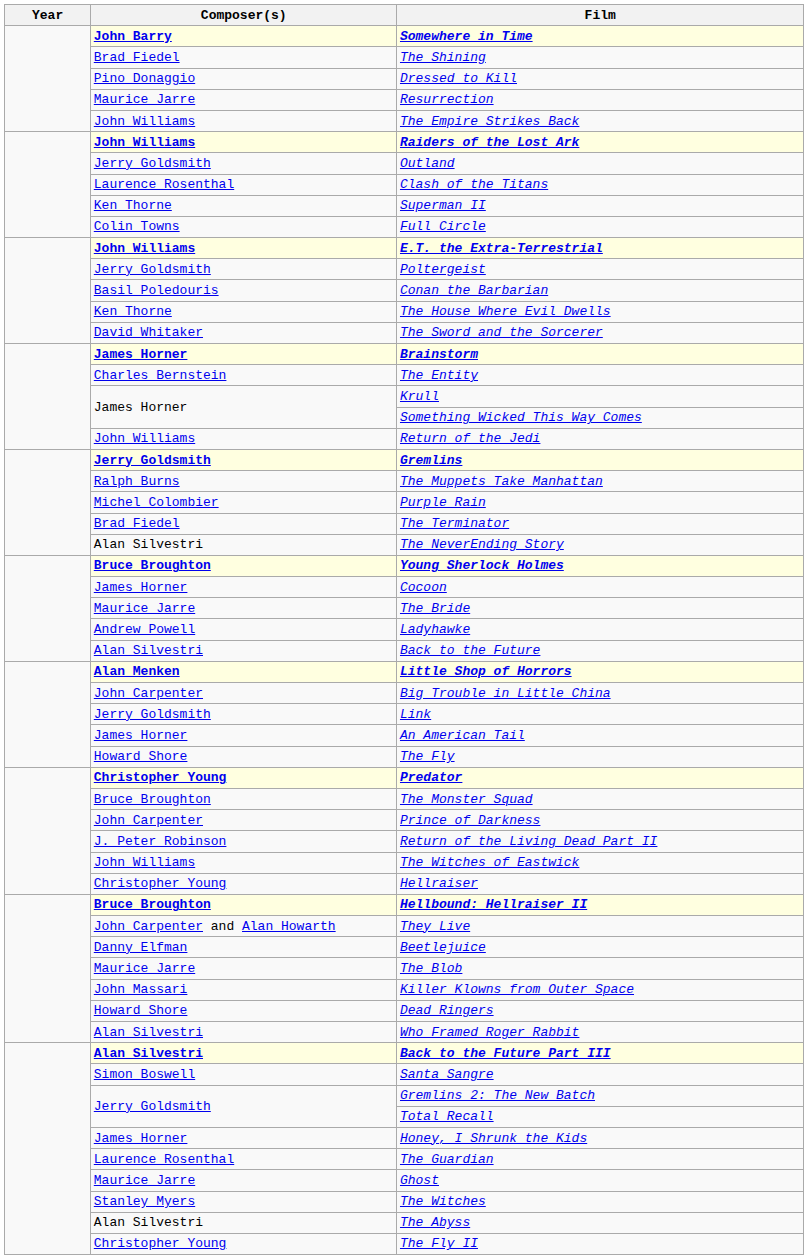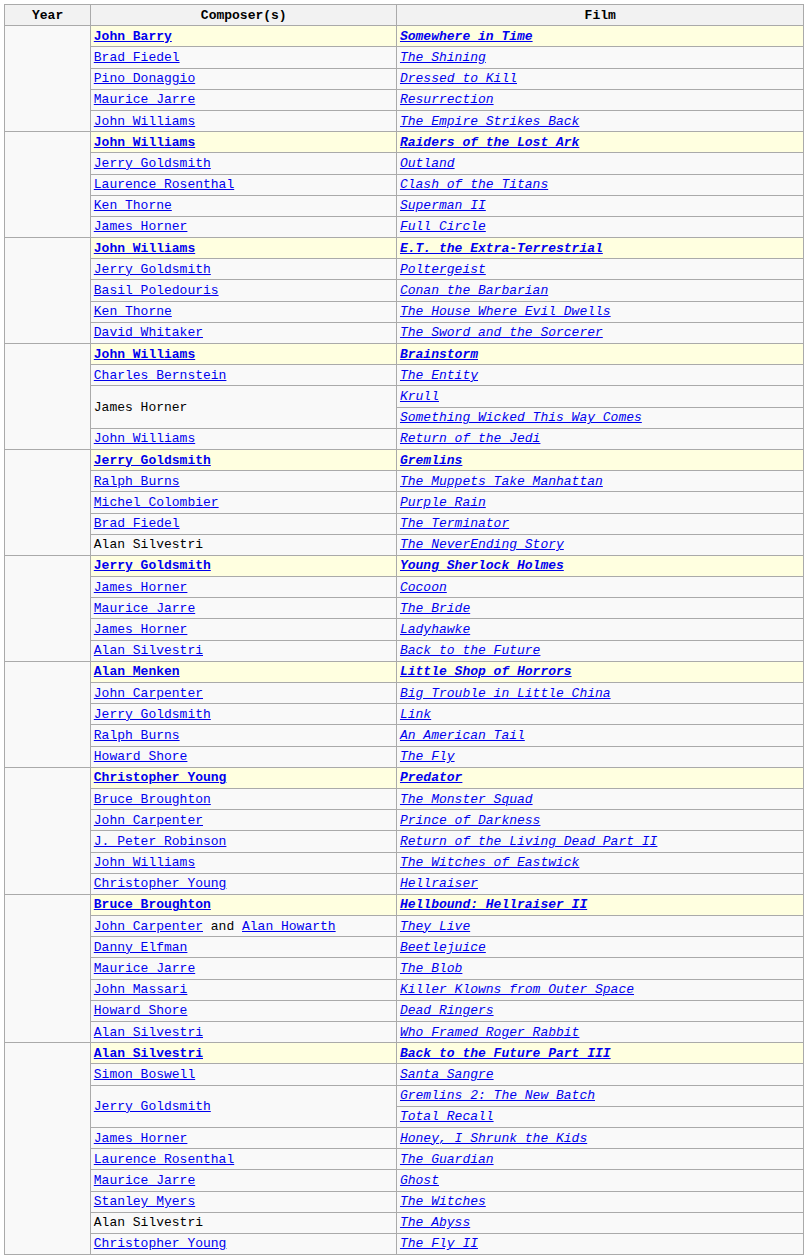 <table class="wikitable" width="800px" border="1" cellpadding="5" cellspacing="0" align="centre">
 <tr>
 <th width="80px">Year</th>
 <th width="300px">Composer(s)</th>
 <th>Film</th>
 </tr>
 <tr>
 <td rowspan=5></td>
 <td style="background:lightyellow"><strong><a href='#'>John Barry</a></strong></td>
 <td style="background:lightyellow"><strong><em><a href='#'>Somewhere in Time</a></em></strong></td>
 </tr>
 <tr>
 <td><a href='#'>Brad Fiedel</a></td>
 <td><em><a href='#'>The Shining</a></em></td>
 </tr>
 <tr>
 <td><a href='#'>Pino Donaggio</a></td>
 <td><em><a href='#'>Dressed to Kill</a></em></td>
 </tr>
 <tr>
 <td><a href='#'>Maurice Jarre</a></td>
 <td><em><a href='#'>Resurrection</a></em></td>
 </tr>
 <tr>
 <td><a href='#'>John Williams</a></td>
 <td><em><a href='#'>The Empire Strikes Back</a></em></td>
 </tr>
 <tr>
 <td rowspan=5></td>
 <td style="background:lightyellow"><strong><a href='#'>John Williams</a></strong></td>
 <td style="background:lightyellow"><strong><em><a href='#'>Raiders of the Lost Ark</a></em></strong></td>
 </tr>
 <tr>
 <td><a href='#'>Jerry Goldsmith</a></td>
 <td><em><a href='#'>Outland</a></em></td>
 </tr>
 <tr>
 <td><a href='#'>Laurence Rosenthal</a></td>
 <td><em><a href='#'>Clash of the Titans</a></em></td>
 </tr>
 <tr>
 <td><a href='#'>Ken Thorne</a></td>
 <td><em><a href='#'>Superman II</a></em></td>
 </tr>
 <tr>
-<td><a href='#'>Colin Towns</a></td>
+<td><a href='#'>James Horner</a></td>
 <td><em><a href='#'>Full Circle</a></em></td>
 </tr>
 <tr>
 <td rowspan=5></td>
 <td style="background:lightyellow"><strong><a href='#'>John Williams</a></strong></td>
 <td style="background:lightyellow"><strong><em><a href='#'>E.T. the Extra-Terrestrial</a></em></strong></td>
 </tr>
 <tr>
 <td><a href='#'>Jerry Goldsmith</a></td>
 <td><em><a href='#'>Poltergeist</a></em></td>
 </tr>
 <tr>
 <td><a href='#'>Basil Poledouris</a></td>
 <td><em><a href='#'>Conan the Barbarian</a></em></td>
 </tr>
 <tr>
 <td><a href='#'>Ken Thorne</a></td>
 <td><em><a href='#'>The House Where Evil Dwells</a></em></td>
 </tr>
 <tr>
 <td><a href='#'>David Whitaker</a></td>
 <td><em><a href='#'>The Sword and the Sorcerer</a></em></td>
 </tr>
 <tr>
 <td rowspan=5></td>
-<td style="background:lightyellow"><strong><a href='#'>James Horner</a></strong></td>
+<td style="background:lightyellow"><strong><a href='#'>John Williams</a></strong></td>
 <td style="background:lightyellow"><strong><em><a href='#'>Brainstorm</a></em></strong></td>
 </tr>
 <tr>
 <td><a href='#'>Charles Bernstein</a></td>
 <td><em><a href='#'>The Entity</a></em></td>
 </tr>
 <tr>
 <td rowspan="2">James Horner</td>
 <td><em><a href='#'>Krull</a></em></td>
 </tr>
 <tr>
 <td><em><a href='#'>Something Wicked This Way Comes</a></em></td>
 </tr>
 <tr>
 <td><a href='#'>John Williams</a></td>
 <td><em><a href='#'>Return of the Jedi</a></em></td>
 </tr>
 <tr>
 <td rowspan=5></td>
 <td style="background:lightyellow"><strong><a href='#'>Jerry Goldsmith</a></strong></td>
 <td style="background:lightyellow"><strong><em><a href='#'>Gremlins</a></em></strong></td>
 </tr>
 <tr>
 <td><a href='#'>Ralph Burns</a></td>
 <td><em><a href='#'>The Muppets Take Manhattan</a></em></td>
 </tr>
 <tr>
 <td><a href='#'>Michel Colombier</a></td>
 <td><em><a href='#'>Purple Rain</a></em></td>
 </tr>
 <tr>
 <td><a href='#'>Brad Fiedel</a></td>
 <td><em><a href='#'>The Terminator</a></em></td>
 </tr>
 <tr>
 <td>Alan Silvestri</td>
 <td><em><a href='#'>The NeverEnding Story</a></em></td>
 </tr>
 <tr>
 <td rowspan=5></td>
-<td style="background:lightyellow"><strong><a href='#'>Bruce Broughton</a></strong></td>
+<td style="background:lightyellow"><strong><a href='#'>Jerry Goldsmith</a></strong></td>
 <td style="background:lightyellow"><strong><em><a href='#'>Young Sherlock Holmes</a></em></strong></td>
 </tr>
 <tr>
 <td><a href='#'>James Horner</a></td>
 <td><em><a href='#'>Cocoon</a></em></td>
 </tr>
 <tr>
 <td><a href='#'>Maurice Jarre</a></td>
 <td><em><a href='#'>The Bride</a></em></td>
 </tr>
 <tr>
-<td><a href='#'>Andrew Powell</a></td>
+<td><a href='#'>James Horner</a></td>
 <td><em><a href='#'>Ladyhawke</a></em></td>
 </tr>
 <tr>
 <td><a href='#'>Alan Silvestri</a></td>
 <td><em><a href='#'>Back to the Future</a></em></td>
 </tr>
 <tr>
 <td rowspan=5></td>
 <td style="background:lightyellow"><strong><a href='#'>Alan Menken</a></strong></td>
 <td style="background:lightyellow"><strong><em><a href='#'>Little Shop of Horrors</a></em></strong></td>
 </tr>
 <tr>
 <td><a href='#'>John Carpenter</a></td>
 <td><em><a href='#'>Big Trouble in Little China</a></em></td>
 </tr>
 <tr>
 <td><a href='#'>Jerry Goldsmith</a></td>
 <td><em><a href='#'>Link</a></em></td>
 </tr>
 <tr>
-<td><a href='#'>James Horner</a></td>
+<td><a href='#'>Ralph Burns</a></td>
 <td><em><a href='#'>An American Tail</a></em></td>
 </tr>
 <tr>
 <td><a href='#'>Howard Shore</a></td>
 <td><em><a href='#'>The Fly</a></em></td>
 </tr>
 <tr>
 <td rowspan=6></td>
 <td style="background:lightyellow"><strong><a href='#'>Christopher Young</a></strong></td>
 <td style="background:lightyellow"><strong><em><a href='#'>Predator</a></em></strong></td>
 </tr>
 <tr>
 <td><a href='#'>Bruce Broughton</a></td>
 <td><em><a href='#'>The Monster Squad</a></em></td>
 </tr>
 <tr>
 <td><a href='#'>John Carpenter</a></td>
 <td><em><a href='#'>Prince of Darkness</a></em></td>
 </tr>
 <tr>
 <td><a href='#'>J. Peter Robinson</a></td>
 <td><em><a href='#'>Return of the Living Dead Part II</a></em></td>
 </tr>
 <tr>
 <td><a href='#'>John Williams</a></td>
 <td><em><a href='#'>The Witches of Eastwick</a></em></td>
 </tr>
 <tr>
 <td><a href='#'>Christopher Young</a></td>
 <td><em><a href='#'>Hellraiser</a></em></td>
 </tr>
 <tr>
 <td rowspan=7></td>
 <td style="background:lightyellow"><strong><a href='#'>Bruce Broughton</a></strong></td>
 <td style="background:lightyellow"><strong><em><a href='#'>Hellbound: Hellraiser II</a></em></strong></td>
 </tr>
 <tr>
 <td><a href='#'>John Carpenter</a> and <a href='#'>Alan Howarth</a></td>
 <td><em><a href='#'>They Live</a></em></td>
 </tr>
 <tr>
 <td><a href='#'>Danny Elfman</a></td>
 <td><em><a href='#'>Beetlejuice</a></em></td>
 </tr>
 <tr>
 <td><a href='#'>Maurice Jarre</a></td>
 <td><em><a href='#'>The Blob</a></em></td>
 </tr>
 <tr>
 <td><a href='#'>John Massari</a></td>
 <td><em><a href='#'>Killer Klowns from Outer Space</a></em></td>
 </tr>
 <tr>
 <td><a href='#'>Howard Shore</a></td>
 <td><em><a href='#'>Dead Ringers</a></em></td>
 </tr>
 <tr>
 <td><a href='#'>Alan Silvestri</a></td>
 <td><em><a href='#'>Who Framed Roger Rabbit</a></em></td>
 </tr>
 <tr>
 <td rowspan=10></td>
 <td style="background:lightyellow"><strong><a href='#'>Alan Silvestri</a></strong></td>
 <td style="background:lightyellow"><strong><em><a href='#'>Back to the Future Part III</a></em></strong></td>
 </tr>
 <tr>
 <td><a href='#'>Simon Boswell</a></td>
 <td><em><a href='#'>Santa Sangre</a></em></td>
 </tr>
 <tr>
 <td rowspan="2"><a href='#'>Jerry Goldsmith</a></td>
 <td><em><a href='#'>Gremlins 2: The New Batch</a></em></td>
 </tr>
 <tr>
 <td><em><a href='#'>Total Recall</a></em></td>
 </tr>
 <tr>
 <td><a href='#'>James Horner</a></td>
 <td><em><a href='#'>Honey, I Shrunk the Kids</a></em></td>
 </tr>
 <tr>
 <td><a href='#'>Laurence Rosenthal</a></td>
 <td><em><a href='#'>The Guardian</a></em></td>
 </tr>
 <tr>
 <td><a href='#'>Maurice Jarre</a></td>
 <td><em><a href='#'>Ghost</a></em></td>
 </tr>
 <tr>
 <td><a href='#'>Stanley Myers</a></td>
 <td><em><a href='#'>The Witches</a></em></td>
 </tr>
 <tr>
 <td>Alan Silvestri</td>
 <td><em><a href='#'>The Abyss</a></em></td>
 </tr>
 <tr>
 <td><a href='#'>Christopher Young</a></td>
 <td><em><a href='#'>The Fly II</a></em></td>
 </tr>
 </table>
